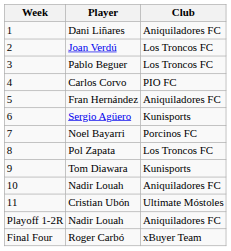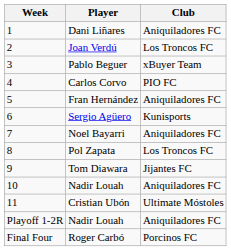 <table class="wikitable">
 <tr>
 <th>Week</th>
 <th>Player</th>
 <th>Club</th>
 </tr>
 <tr>
 <td>1</td>
 <td> Dani Liñares</td>
 <td>Aniquiladores FC</td>
 </tr>
 <tr>
 <td>2</td>
 <td> <a href='#'>Joan Verdú</a></td>
 <td>Los Troncos FC</td>
 </tr>
 <tr>
 <td>3</td>
 <td> Pablo Beguer</td>
-<td>Los Troncos FC</td>
+<td>xBuyer Team</td>
 </tr>
 <tr>
 <td>4</td>
 <td> Carlos Corvo</td>
 <td>PIO FC</td>
 </tr>
 <tr>
 <td>5</td>
 <td> Fran Hernández</td>
 <td>Aniquiladores FC</td>
 </tr>
 <tr>
 <td>6</td>
 <td> <a href='#'>Sergio Agüero</a></td>
 <td>Kunisports</td>
 </tr>
 <tr>
 <td>7</td>
 <td> Noel Bayarri</td>
-<td>Porcinos FC</td>
+<td>Aniquiladores FC</td>
 </tr>
 <tr>
 <td>8</td>
 <td> Pol Zapata</td>
 <td>Los Troncos FC</td>
 </tr>
 <tr>
 <td>9</td>
 <td> Tom Diawara</td>
-<td>Kunisports</td>
+<td>Jijantes FC</td>
 </tr>
 <tr>
 <td>10</td>
 <td> Nadir Louah</td>
 <td>Aniquiladores FC</td>
 </tr>
 <tr>
 <td>11</td>
 <td> Cristian Ubón</td>
 <td>Ultimate Móstoles</td>
 </tr>
 <tr>
 <td>Playoff 1-2R</td>
 <td> Nadir Louah</td>
 <td>Aniquiladores FC</td>
 </tr>
 <tr>
 <td>Final Four</td>
 <td> Roger Carbó</td>
-<td>xBuyer Team</td>
+<td>Porcinos FC</td>
 </tr>
 </table>
